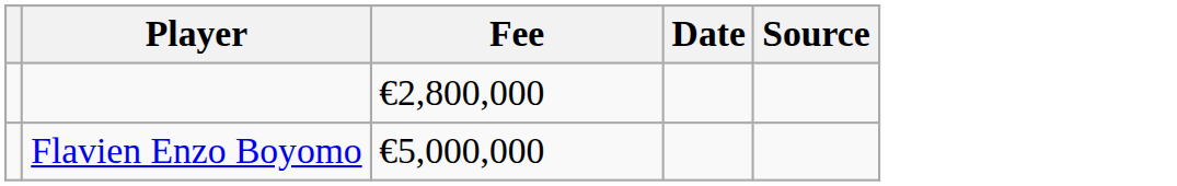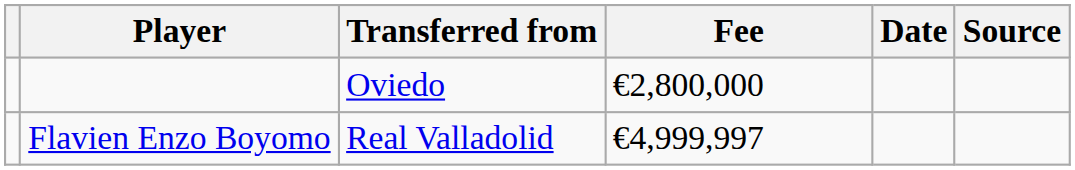 <table class="wikitable plainrowheaders sortable">
 <tr>
 <th></th>
 <th scope="col">Player</th>
+<th>Transferred from</th>
 <th style="width: 120px;">Fee</th>
 <th scope="col">Date</th>
 <th scope="col">Source</th>
 </tr>
 <tr>
 <td align="center"></td>
 <td></td>
+<td> <a href='#'>Oviedo</a></td>
 <td>€2,800,000</td>
 <td></td>
 <td></td>
 </tr>
 <tr>
 <td align="center"></td>
 <td> <a href='#'>Flavien Enzo Boyomo</a></td>
-<td>€5,000,000</td>
+<td> <a href='#'>Real Valladolid</a></td>
+<td>€4,999,997</td>
 <td></td>
 <td></td>
 </tr>
 </table>
